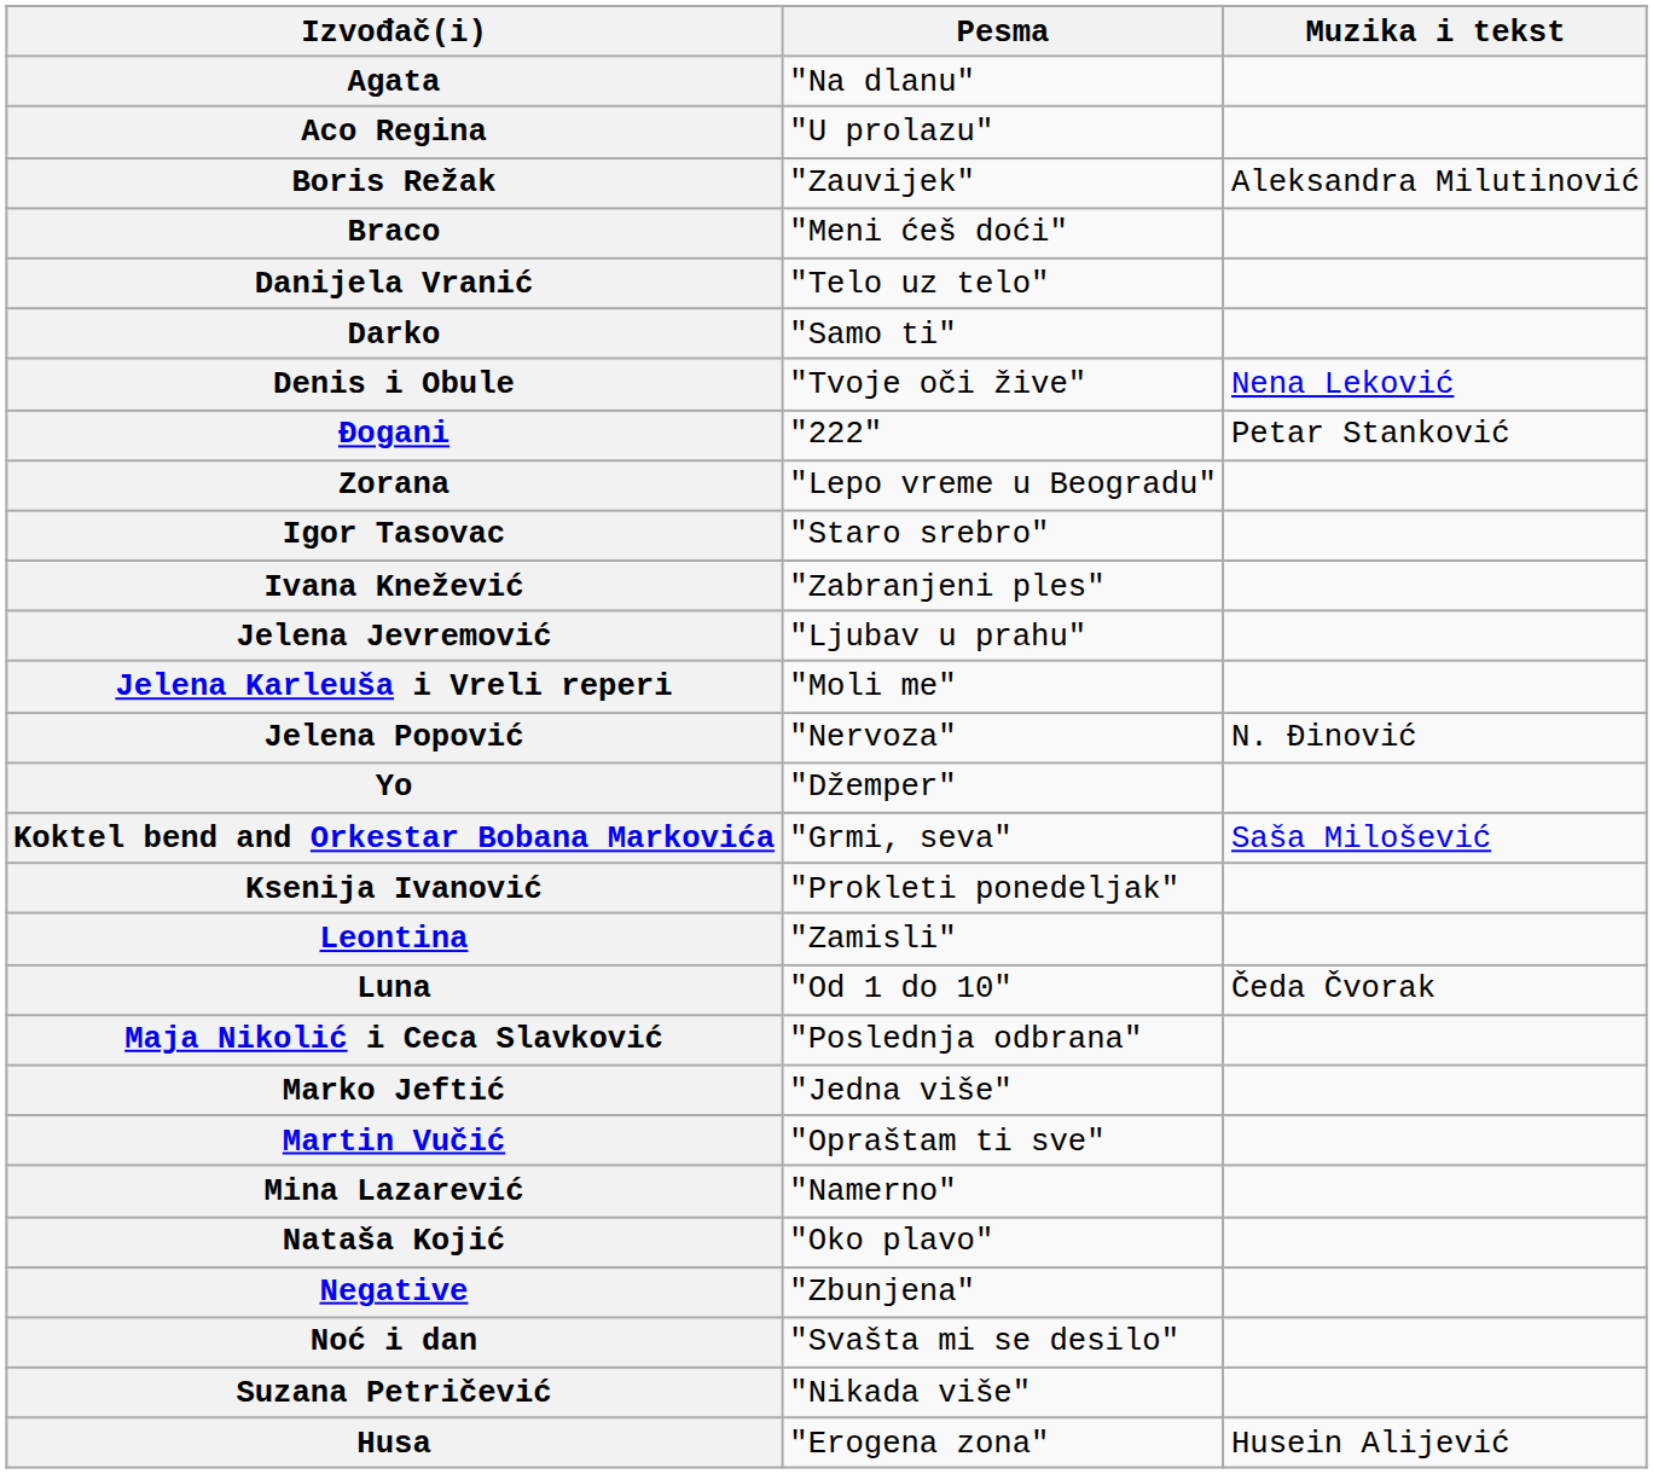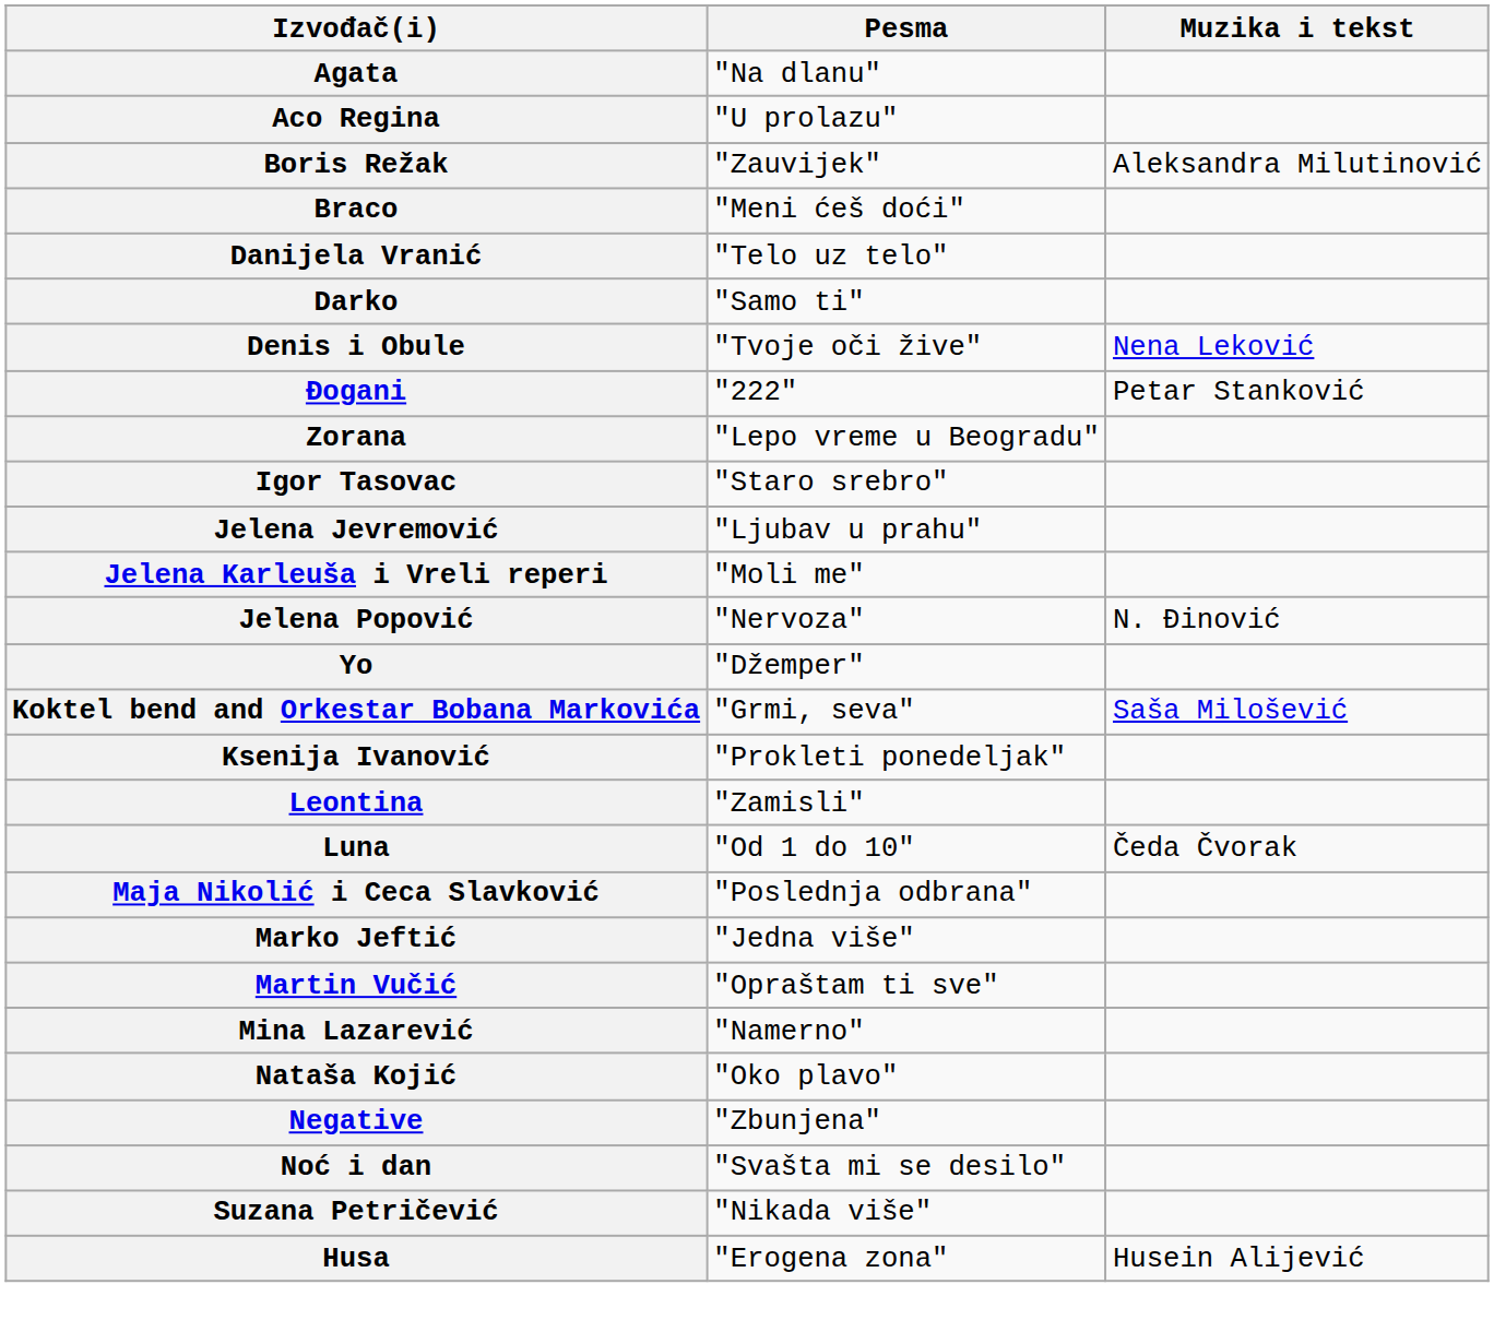 <table class="wikitable plainrowheaders" style="margin: 1em auto 1em auto;">
 <tr>
 </tr>
 <tr>
 <th>Izvođač(i)</th>
 <th>Pesma</th>
 <th>Muzika i tekst</th>
 </tr>
 <tr>
 <th scope="row">Agata</th>
 <td>"Na dlanu"</td>
 <td></td>
 </tr>
 <tr>
 <th scope="row">Aco Regina</th>
 <td>"U prolazu"</td>
 <td></td>
 </tr>
 <tr>
 <th scope="row">Boris Režak</th>
 <td>"Zauvijek"</td>
 <td>Aleksandra Milutinović</td>
 </tr>
 <tr>
 <th scope="row">Braco</th>
 <td>"Meni ćeš doći"</td>
 <td></td>
 </tr>
 <tr>
 <th scope="row">Danijela Vranić</th>
 <td>"Telo uz telo"</td>
 <td></td>
 </tr>
 <tr>
 <th scope="row">Darko</th>
 <td>"Samo ti"</td>
 <td></td>
 </tr>
 <tr>
 <th scope="row">Denis i Obule</th>
 <td>"Tvoje oči žive"</td>
 <td><a href='#'>Nena Leković</a></td>
 </tr>
 <tr>
 <th scope="row"><a href='#'>Đogani</a></th>
 <td>"222"</td>
 <td>Petar Stanković</td>
 </tr>
 <tr>
 <th scope="row">Zorana</th>
 <td>"Lepo vreme u Beogradu"</td>
 <td></td>
 </tr>
 <tr>
 <th scope="row">Igor Tasovac</th>
 <td>"Staro srebro"</td>
-<td></td>
-</tr>
-<tr>
-<th scope="row">Ivana Knežević</th>
-<td>"Zabranjeni ples"</td>
 <td></td>
 </tr>
 <tr>
 <th scope="row">Jelena Jevremović</th>
 <td>"Ljubav u prahu"</td>
 <td></td>
 </tr>
 <tr>
 <th scope="row"><a href='#'>Jelena Karleuša</a> i Vreli reperi</th>
 <td>"Moli me"</td>
 <td></td>
 </tr>
 <tr>
 <th scope="row">Jelena Popović</th>
 <td>"Nervoza"</td>
 <td>N. Đinović</td>
 </tr>
 <tr>
 <th scope="row">Yo</th>
 <td>"Džemper"</td>
 <td></td>
 </tr>
 <tr>
 <th scope="row">Koktel bend and <a href='#'>Orkestar Bobana Markovića</a></th>
 <td>"Grmi, seva"</td>
 <td><a href='#'>Saša Milošević</a></td>
 </tr>
 <tr>
 <th scope="row">Ksenija Ivanović</th>
 <td>"Prokleti ponedeljak"</td>
 <td></td>
 </tr>
 <tr>
 <th scope="row"><a href='#'>Leontina</a></th>
 <td>"Zamisli"</td>
 <td></td>
 </tr>
 <tr>
 <th scope="row">Luna</th>
 <td>"Od 1 do 10"</td>
 <td>Čeda Čvorak</td>
 </tr>
 <tr>
 <th scope="row"><a href='#'>Maja Nikolić</a> i Ceca Slavković</th>
 <td>"Poslednja odbrana"</td>
 <td></td>
 </tr>
 <tr>
 <th scope="row">Marko Jeftić</th>
 <td>"Jedna više"</td>
 <td></td>
 </tr>
 <tr>
 <th scope="row"><a href='#'>Martin Vučić</a></th>
 <td>"Opraštam ti sve"</td>
 <td></td>
 </tr>
 <tr>
 <th scope="row">Mina Lazarević</th>
 <td>"Namerno"</td>
 <td></td>
 </tr>
 <tr>
 <th scope="row">Nataša Kojić</th>
 <td>"Oko plavo"</td>
 <td></td>
 </tr>
 <tr>
 <th scope="row"><a href='#'>Negative</a></th>
 <td>"Zbunjena"</td>
 <td></td>
 </tr>
 <tr>
 <th scope="row">Noć i dan</th>
 <td>"Svašta mi se desilo"</td>
 <td></td>
 </tr>
 <tr>
 <th scope="row">Suzana Petričević</th>
 <td>"Nikada više"</td>
 <td></td>
 </tr>
 <tr>
 <th scope="row">Husa</th>
 <td>"Erogena zona"</td>
 <td>Husein Alijević</td>
 </tr>
 </table>
